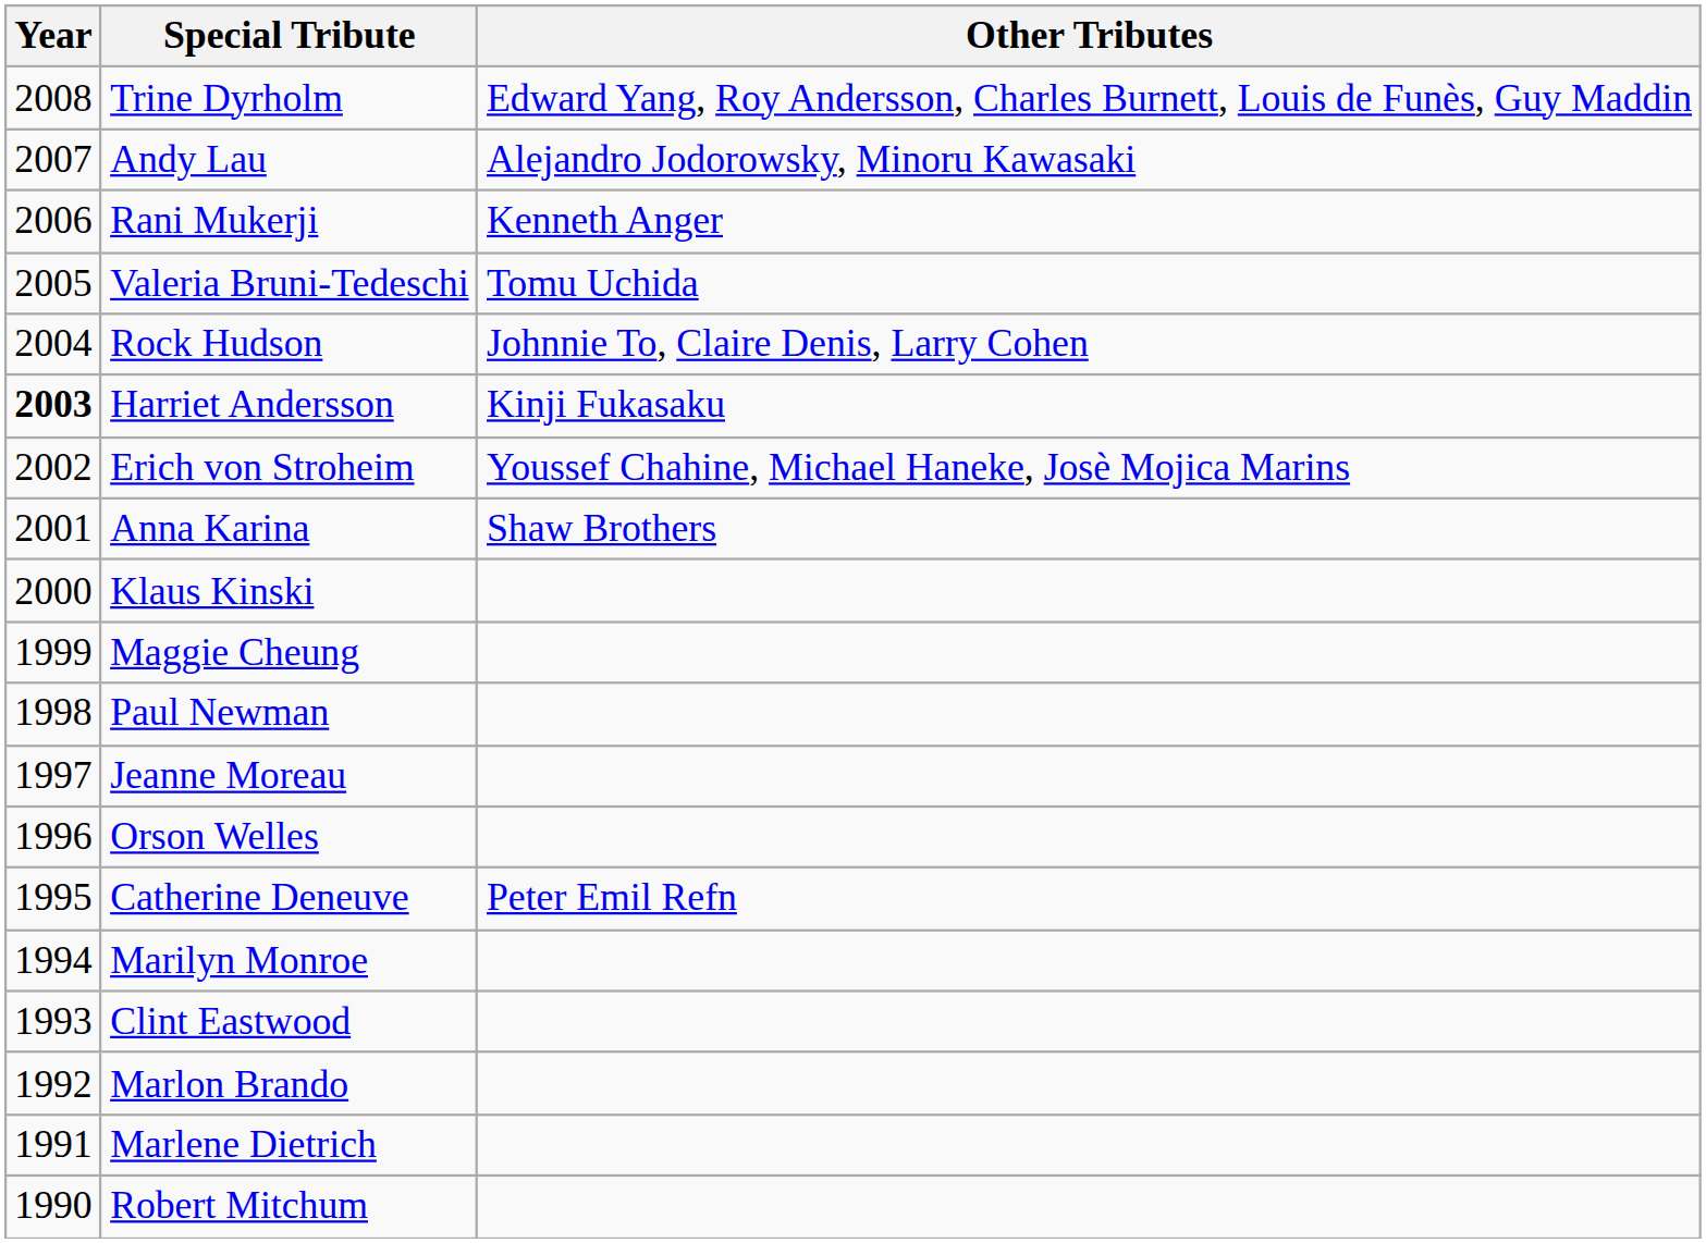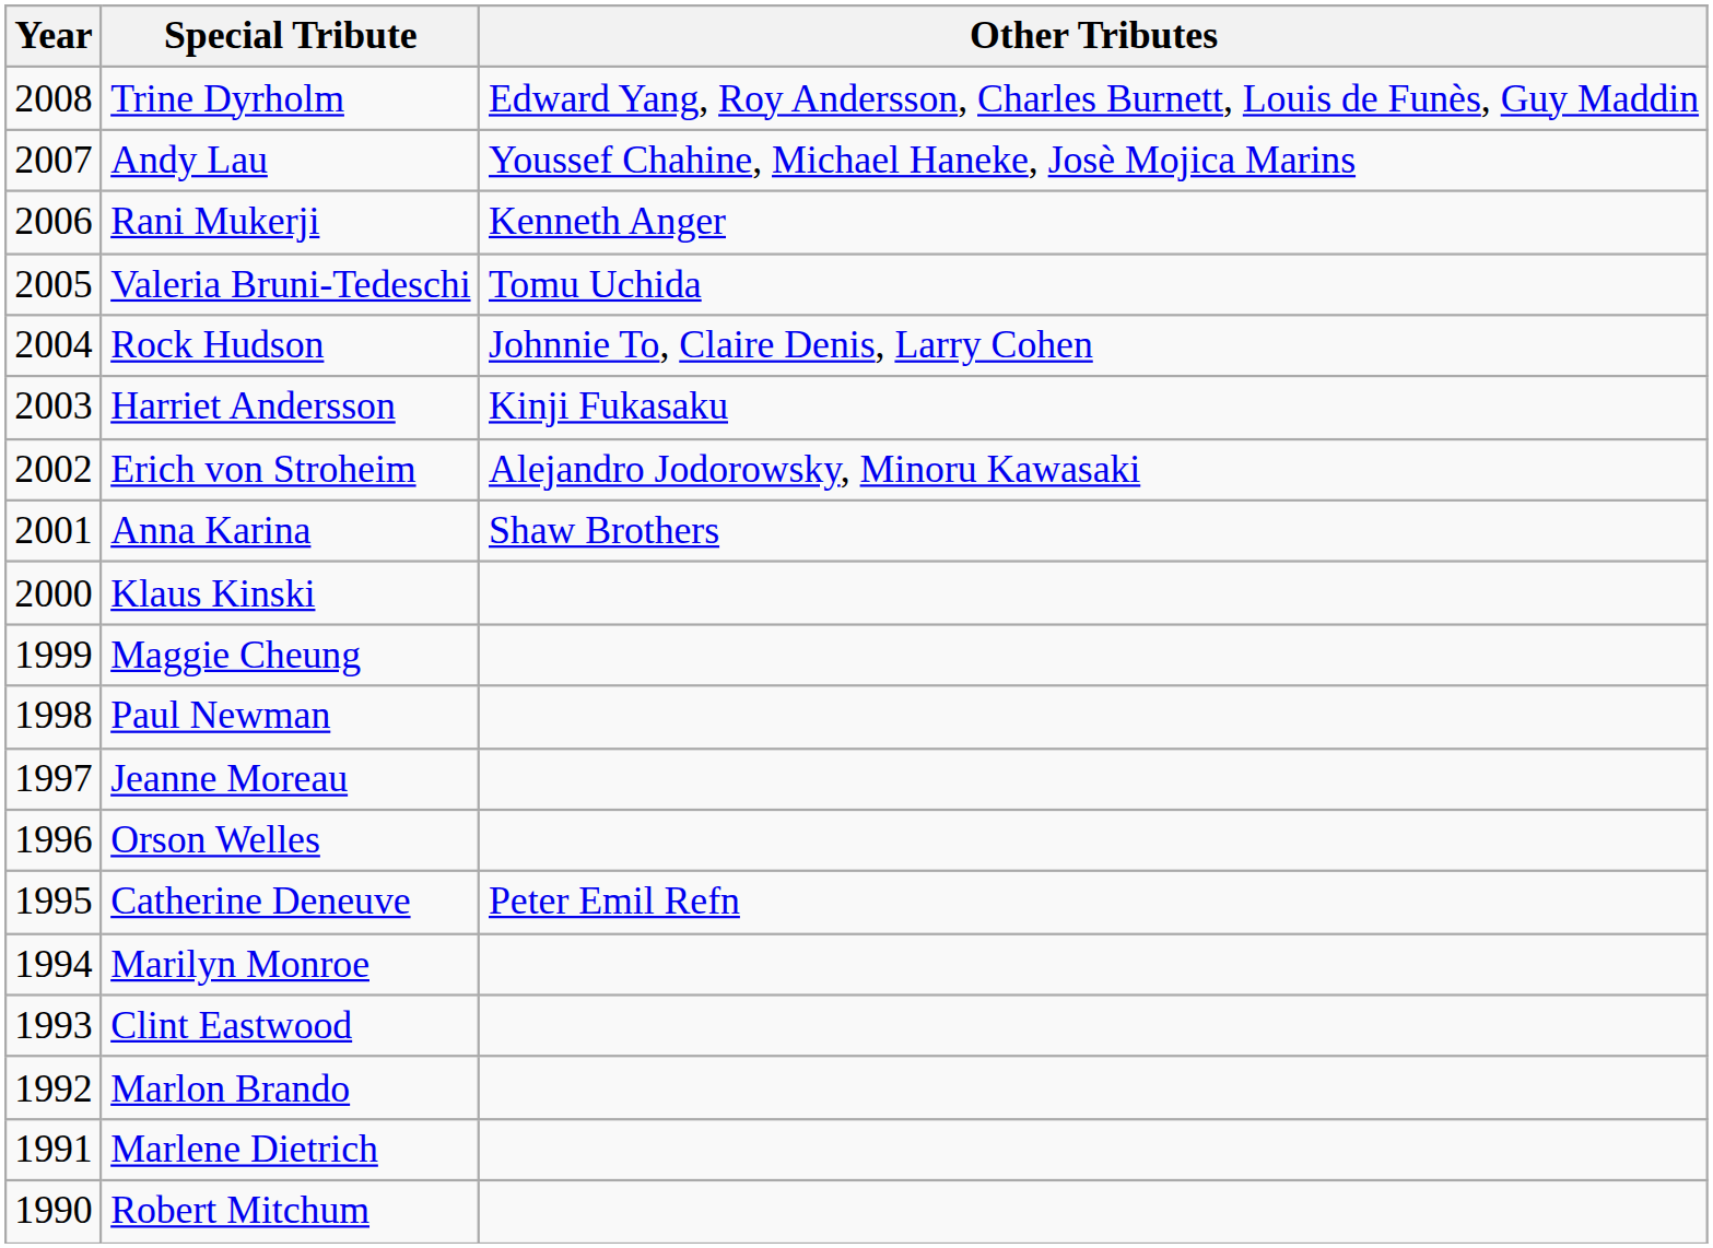 <table class="wikitable">
 <tr>
 <th>Year</th>
 <th>Special Tribute</th>
 <th>Other Tributes</th>
 </tr>
 <tr>
 <td>2008</td>
 <td><a href='#'>Trine Dyrholm</a></td>
 <td><a href='#'>Edward Yang</a>, <a href='#'>Roy Andersson</a>, <a href='#'>Charles Burnett</a>, <a href='#'>Louis de Funès</a>, <a href='#'>Guy Maddin</a></td>
 </tr>
 <tr>
 <td>2007</td>
 <td><a href='#'>Andy Lau</a></td>
-<td><a href='#'>Alejandro Jodorowsky</a>, <a href='#'>Minoru Kawasaki</a></td>
+<td><a href='#'>Youssef Chahine</a>, <a href='#'>Michael Haneke</a>, <a href='#'>Josè Mojica Marins</a></td>
 </tr>
 <tr>
 <td>2006</td>
 <td><a href='#'>Rani Mukerji</a></td>
 <td><a href='#'>Kenneth Anger</a></td>
 </tr>
 <tr>
 <td>2005</td>
 <td><a href='#'>Valeria Bruni-Tedeschi</a></td>
 <td><a href='#'>Tomu Uchida</a></td>
 </tr>
 <tr>
 <td>2004</td>
 <td><a href='#'>Rock Hudson</a></td>
 <td><a href='#'>Johnnie To</a>, <a href='#'>Claire Denis</a>, <a href='#'>Larry Cohen</a></td>
 </tr>
 <tr>
-<td><strong>2003</strong></td>
+<td>2003</td>
 <td><a href='#'>Harriet Andersson</a></td>
 <td><a href='#'>Kinji Fukasaku</a></td>
 </tr>
 <tr>
 <td>2002</td>
 <td><a href='#'>Erich von Stroheim</a></td>
-<td><a href='#'>Youssef Chahine</a>, <a href='#'>Michael Haneke</a>, <a href='#'>Josè Mojica Marins</a></td>
+<td><a href='#'>Alejandro Jodorowsky</a>, <a href='#'>Minoru Kawasaki</a></td>
 </tr>
 <tr>
 <td>2001</td>
 <td><a href='#'>Anna Karina</a></td>
 <td><a href='#'>Shaw Brothers</a></td>
 </tr>
 <tr>
 <td>2000</td>
 <td><a href='#'>Klaus Kinski</a></td>
 <td></td>
 </tr>
 <tr>
 <td>1999</td>
 <td><a href='#'>Maggie Cheung</a></td>
 <td></td>
 </tr>
 <tr>
 <td>1998</td>
 <td><a href='#'>Paul Newman</a></td>
 <td></td>
 </tr>
 <tr>
 <td>1997</td>
 <td><a href='#'>Jeanne Moreau</a></td>
 <td></td>
 </tr>
 <tr>
 <td>1996</td>
 <td><a href='#'>Orson Welles</a></td>
 <td></td>
 </tr>
 <tr>
 <td>1995</td>
 <td><a href='#'>Catherine Deneuve</a></td>
 <td><a href='#'>Peter Emil Refn</a></td>
 </tr>
 <tr>
 <td>1994</td>
 <td><a href='#'>Marilyn Monroe</a></td>
 <td></td>
 </tr>
 <tr>
 <td>1993</td>
 <td><a href='#'>Clint Eastwood</a></td>
 <td></td>
 </tr>
 <tr>
 <td>1992</td>
 <td><a href='#'>Marlon Brando</a></td>
 <td></td>
 </tr>
 <tr>
 <td>1991</td>
 <td><a href='#'>Marlene Dietrich</a></td>
 <td></td>
 </tr>
 <tr>
 <td>1990</td>
 <td><a href='#'>Robert Mitchum</a></td>
 <td></td>
 </tr>
 </table>
